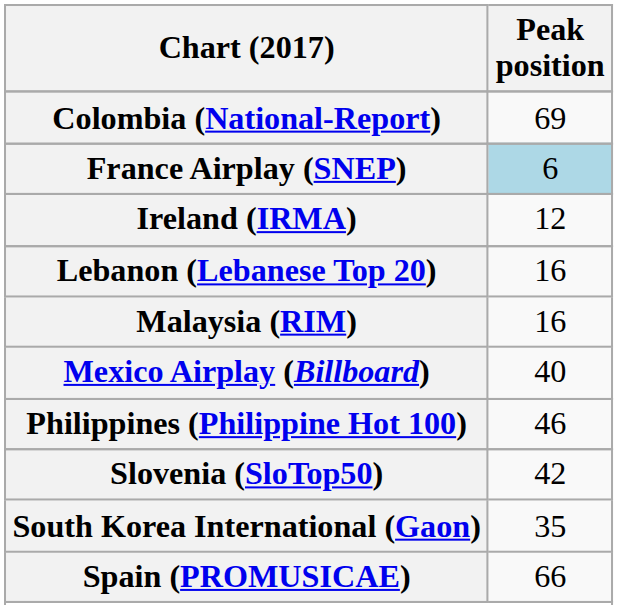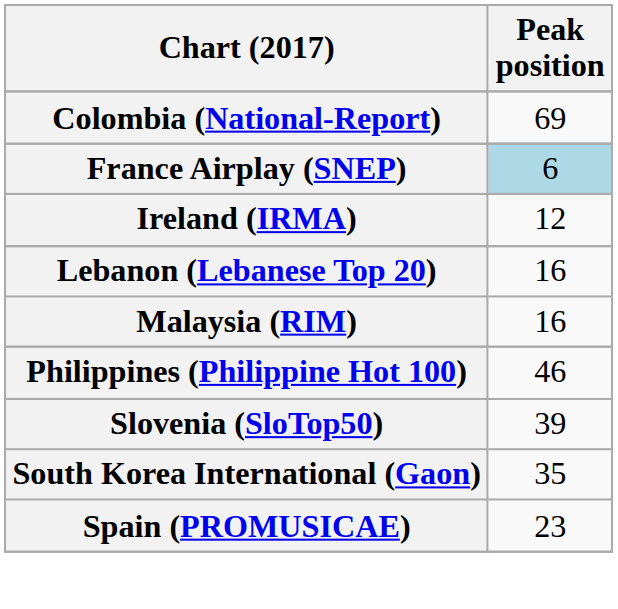 <table class="wikitable sortable plainrowheaders" style="text-align:center">
 <tr>
 <th scope="col">Chart (2017)</th>
 <th scope="col">Peak<br> position</th>
 </tr>
 <tr>
 </tr>
 <tr>
 </tr>
 <tr>
 </tr>
 <tr>
 </tr>
 <tr>
 </tr>
 <tr>
 <th scope="row">Colombia (<a href='#'>National-Report</a>)</th>
 <td>69</td>
 </tr>
 <tr>
 </tr>
 <tr>
 </tr>
 <tr>
 </tr>
 <tr>
 </tr>
 <tr>
 <th scope="row">France Airplay (<a href='#'>SNEP</a>)</th>
 <td style="background: lightblue; text-align:center;">6</td>
 </tr>
 <tr>
 </tr>
 <tr>
 </tr>
 <tr>
 </tr>
 <tr>
 </tr>
 <tr>
 <th scope="row">Ireland (<a href='#'>IRMA</a>)</th>
 <td>12</td>
 </tr>
 <tr>
 </tr>
 <tr>
 </tr>
 <tr>
 <th scope="row">Lebanon (<a href='#'>Lebanese Top 20</a>)</th>
 <td>16</td>
 </tr>
 <tr>
 <th scope="row">Malaysia (<a href='#'>RIM</a>)</th>
 <td>16</td>
 </tr>
 <tr>
-<th scope="row"><a href='#'>Mexico Airplay</a> (<em><a href='#'>Billboard</a></em>)</th>
-<td>40</td>
-</tr>
-<tr>
 </tr>
 <tr>
 </tr>
 <tr>
 </tr>
 <tr>
 </tr>
 <tr>
 <th scope="row">Philippines (<a href='#'>Philippine Hot 100</a>)</th>
 <td>46</td>
 </tr>
 <tr>
 </tr>
 <tr>
 </tr>
 <tr>
 </tr>
 <tr>
 </tr>
 <tr>
 </tr>
 <tr>
 <th scope="row">Slovenia (<a href='#'>SloTop50</a>)</th>
-<td>42</td>
+<td>39</td>
 </tr>
 <tr>
 <th scope="row">South Korea International (<a href='#'>Gaon</a>)</th>
 <td>35</td>
 </tr>
 <tr>
 <th scope="row">Spain (<a href='#'>PROMUSICAE</a>)</th>
-<td>66</td>
+<td>23</td>
 </tr>
 <tr>
 </tr>
 <tr>
 </tr>
 <tr>
 </tr>
 <tr>
 </tr>
 <tr>
 </tr>
 <tr>
 </tr>
 <tr>
 </tr>
 <tr>
 </tr>
 <tr>
 </tr>
 <tr>
 </tr>
 </table>
